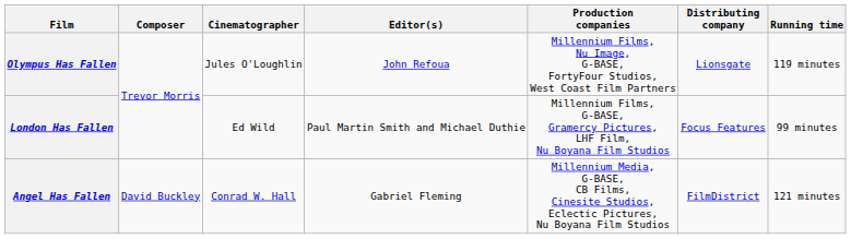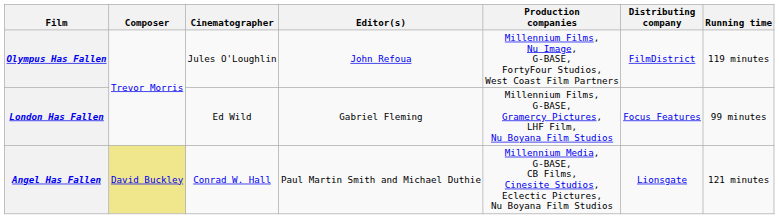 <table class="wikitable plainrowheaders" style="text-align:center;">
 <tr>
 <th scope="col" style="vertical-align:bottom;">Film</th>
 <th scope="col" style="vertical-align:bottom;">Composer</th>
 <th scope="col" style="vertical-align:bottom;">Cinematographer</th>
 <th scope="col" style="vertical-align:bottom;">Editor(s)</th>
 <th scope="col">Production<br>companies</th>
 <th scope="col">Distributing<br>company</th>
 <th scope="col" style="vertical-align:bottom;">Running time</th>
 </tr>
 <tr>
 <th scope="row"><em><a href='#'>Olympus Has Fallen</a></em></th>
 <td rowspan="2"><a href='#'>Trevor Morris</a></td>
 <td>Jules O'Loughlin</td>
 <td><a href='#'>John Refoua</a></td>
 <td><a href='#'>Millennium Films</a>,<br><a href='#'>Nu Image</a>,<br>G-BASE,<br>FortyFour Studios,<br>West Coast Film Partners</td>
-<td><a href='#'>Lionsgate</a></td>
+<td><a href='#'>FilmDistrict</a></td>
 <td>119 minutes</td>
 </tr>
 <tr>
 <th scope="row"><em><a href='#'>London Has Fallen</a></em></th>
 <td>Ed Wild</td>
-<td>Paul Martin Smith and Michael Duthie</td>
+<td>Gabriel Fleming</td>
 <td>Millennium Films,<br>G-BASE,<br><a href='#'>Gramercy Pictures</a>,<br>LHF Film,<br><a href='#'>Nu Boyana Film Studios</a></td>
 <td><a href='#'>Focus Features</a></td>
 <td>99 minutes</td>
 </tr>
 <tr>
 <th scope="row"><em><a href='#'>Angel Has Fallen</a></em></th>
-<td><a href='#'>David Buckley</a></td>
+<td style="background: khaki;"><a href='#'>David Buckley</a></td>
 <td><a href='#'>Conrad W. Hall</a></td>
-<td>Gabriel Fleming</td>
+<td>Paul Martin Smith and Michael Duthie</td>
 <td><a href='#'>Millennium Media</a>,<br>G-BASE,<br>CB Films,<br><a href='#'>Cinesite Studios</a>,<br>Eclectic Pictures,<br>Nu Boyana Film Studios</td>
-<td><a href='#'>FilmDistrict</a></td>
+<td><a href='#'>Lionsgate</a></td>
 <td>121 minutes</td>
 </tr>
 </table>
